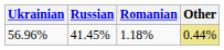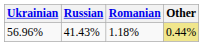 <table class="wikitable">
 <tr>
 <th><a href='#'>Ukrainian</a></th>
 <th><a href='#'>Russian</a></th>
 <th><a href='#'>Romanian</a></th>
 <th>Other</th>
 </tr>
 <tr>
 <td>56.96%</td>
-<td>41.45%</td>
+<td>41.43%</td>
 <td>1.18%</td>
 <td style="background: khaki;">0.44%</td>
 </tr>
 </table>
